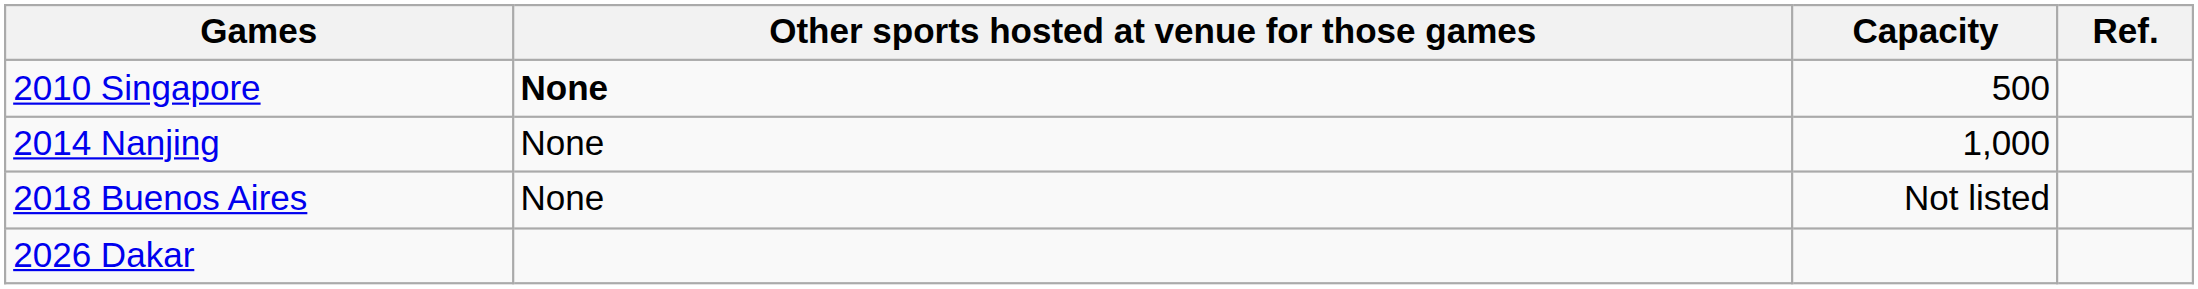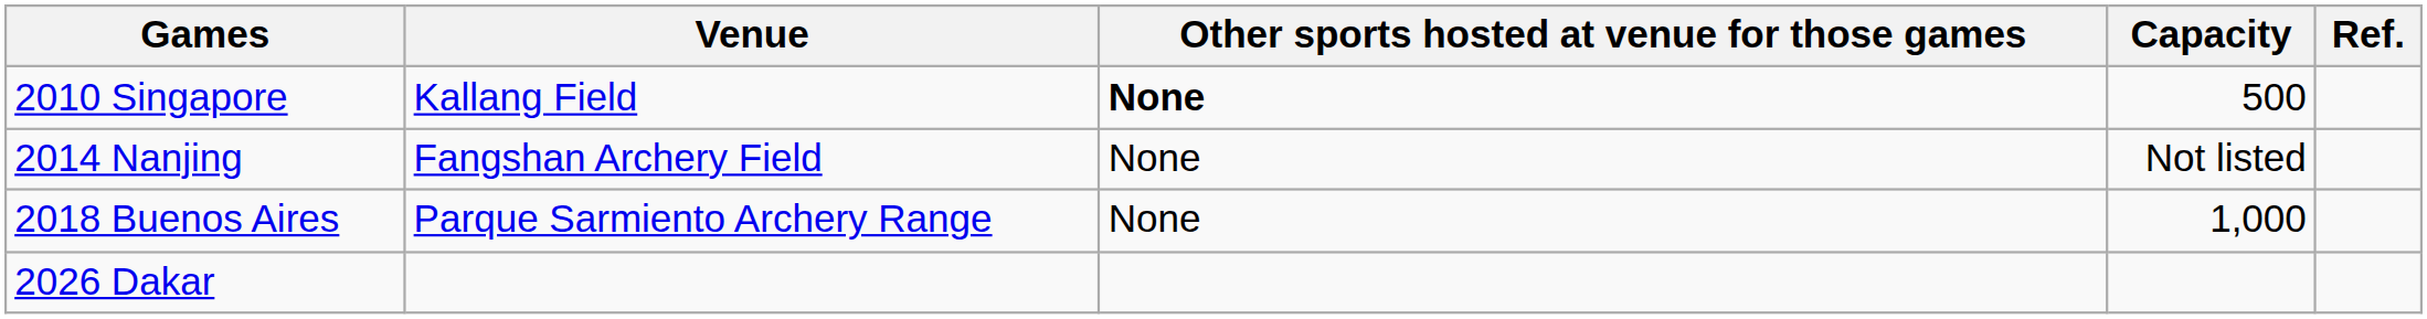 <table class="wikitable sortable" width="1000px">
 <tr>
 <th>Games</th>
+<th>Venue</th>
 <th>Other sports hosted at venue for those games</th>
 <th>Capacity</th>
 <th>Ref.</th>
 </tr>
 <tr>
 <td><a href='#'>2010 Singapore</a></td>
+<td><a href='#'>Kallang Field</a></td>
 <td><strong>None</strong></td>
 <td align="right">500</td>
 <td align="center"></td>
 </tr>
 <tr>
 <td><a href='#'>2014 Nanjing</a></td>
+<td><a href='#'>Fangshan Archery Field</a></td>
+<td>None</td>
+<td align="right">Not listed</td>
+<td align="center"></td>
+</tr>
+<tr>
+<td><a href='#'>2018 Buenos Aires</a></td>
+<td><a href='#'>Parque Sarmiento Archery Range</a></td>
 <td>None</td>
 <td align="right">1,000</td>
 <td align="center"></td>
 </tr>
 <tr>
-<td><a href='#'>2018 Buenos Aires</a></td>
-<td>None</td>
-<td align="right">Not listed</td>
-<td align="center"></td>
-</tr>
-<tr>
 <td><a href='#'>2026 Dakar</a></td>
+<td></td>
 <td></td>
 <td align="right"></td>
 <td align="center"></td>
 </tr>
 </table>
